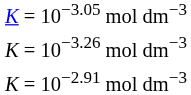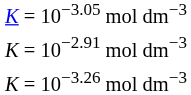 <table>
 <tr>
 <td></td>
 <td> </td>
 <td><em><a href='#'>K</a></em> = 10<sup>−3.05</sup> mol dm<sup>−3</sup></td>
 </tr>
 <tr>
 <td></td>
 <td> </td>
-<td><em>K</em> = 10<sup>−3.26</sup> mol dm<sup>−3</sup></td>
+<td><em>K</em> = 10<sup>−2.91</sup> mol dm<sup>−3</sup></td>
 </tr>
 <tr>
 <td></td>
 <td> </td>
-<td><em>K</em> = 10<sup>−2.91</sup> mol dm<sup>−3</sup></td>
+<td><em>K</em> = 10<sup>−3.26</sup> mol dm<sup>−3</sup></td>
 </tr>
 </table>
